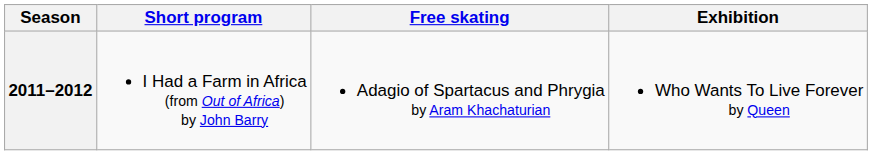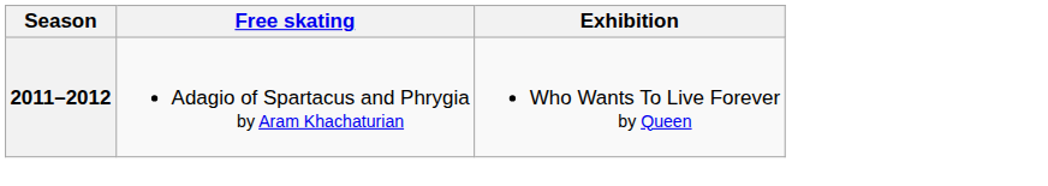 <table class=wikitable style=text-align:center>
 <tr>
 <th>Season</th>
-<th><a href='#'>Short program</a></th>
 <th><a href='#'>Free skating</a></th>
 <th>Exhibition</th>
 </tr>
 <tr>
 <th>2011–2012 <br> </th>
-<td><br><ul><li>I Had a Farm in Africa <br><small> (from <em><a href='#'>Out of Africa</a></em>) <br> by <a href='#'>John Barry</a> </small></li></ul></td>
 <td><br><ul><li>Adagio of Spartacus and Phrygia <br><small> by <a href='#'>Aram Khachaturian</a> </small></li></ul></td>
 <td><br><ul><li>Who Wants To Live Forever <br><small> by <a href='#'>Queen</a> </small></li></ul></td>
 </tr>
 </table>
